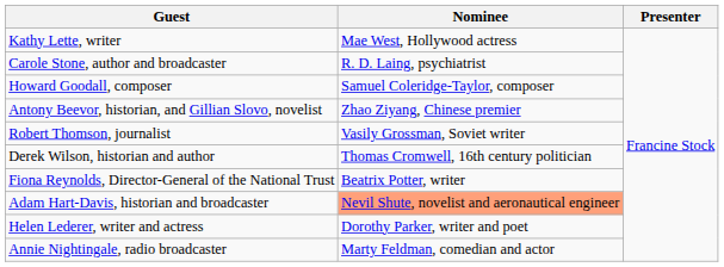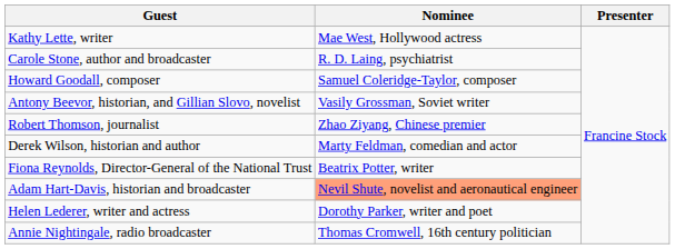 <table class="wikitable">
 <tr>
 <th>Guest</th>
 <th>Nominee</th>
 <th>Presenter</th>
 </tr>
 <tr>
 <td><a href='#'>Kathy Lette</a>, writer</td>
 <td><a href='#'>Mae West</a>, Hollywood actress</td>
 <td rowspan="10"><a href='#'>Francine Stock</a></td>
 </tr>
 <tr>
 <td><a href='#'>Carole Stone</a>, author and broadcaster</td>
 <td><a href='#'>R. D. Laing</a>, psychiatrist</td>
 </tr>
 <tr>
 <td><a href='#'>Howard Goodall</a>, composer</td>
 <td><a href='#'>Samuel Coleridge-Taylor</a>, composer</td>
 </tr>
 <tr>
 <td><a href='#'>Antony Beevor</a>, historian, and <a href='#'>Gillian Slovo</a>, novelist</td>
+<td><a href='#'>Vasily Grossman</a>, Soviet writer</td>
+</tr>
+<tr>
+<td><a href='#'>Robert Thomson</a>, journalist</td>
 <td><a href='#'>Zhao Ziyang</a>, <a href='#'>Chinese premier</a></td>
 </tr>
 <tr>
-<td><a href='#'>Robert Thomson</a>, journalist</td>
-<td><a href='#'>Vasily Grossman</a>, Soviet writer</td>
-</tr>
-<tr>
 <td>Derek Wilson, historian and author</td>
-<td><a href='#'>Thomas Cromwell</a>, 16th century politician</td>
+<td><a href='#'>Marty Feldman</a>, comedian and actor</td>
 </tr>
 <tr>
 <td><a href='#'>Fiona Reynolds</a>, Director-General of the National Trust</td>
 <td><a href='#'>Beatrix Potter</a>, writer</td>
 </tr>
 <tr>
 <td><a href='#'>Adam Hart-Davis</a>, historian and broadcaster</td>
 <td style="background: lightsalmon;"><a href='#'>Nevil Shute</a>, novelist and aeronautical engineer</td>
 </tr>
 <tr>
 <td><a href='#'>Helen Lederer</a>, writer and actress</td>
 <td><a href='#'>Dorothy Parker</a>, writer and poet</td>
 </tr>
 <tr>
 <td><a href='#'>Annie Nightingale</a>, radio broadcaster</td>
-<td><a href='#'>Marty Feldman</a>, comedian and actor</td>
+<td><a href='#'>Thomas Cromwell</a>, 16th century politician</td>
 </tr>
 </table>
